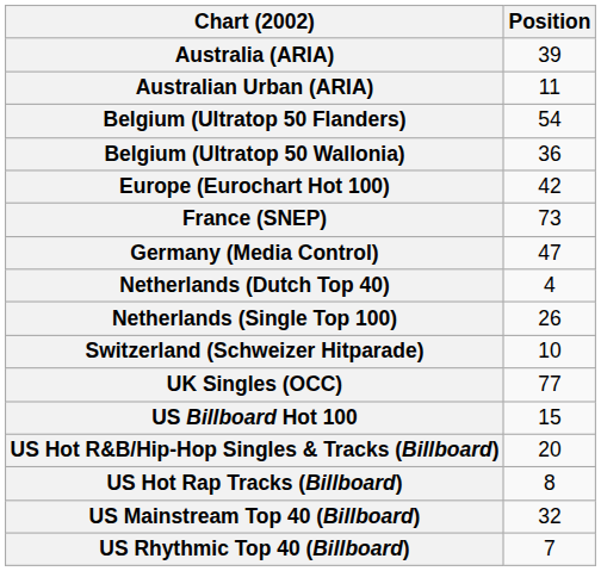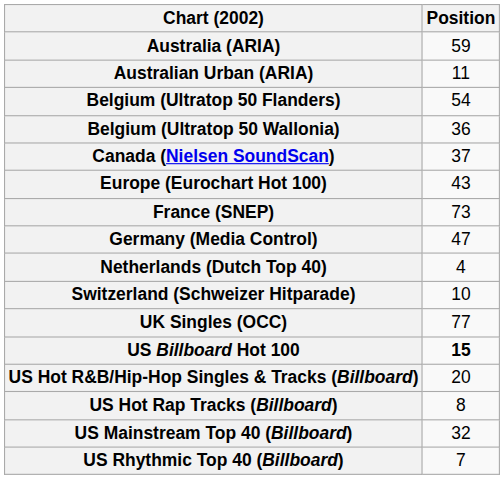 <table class="wikitable sortable plainrowheaders">
 <tr>
 <th scope="col">Chart (2002)</th>
 <th scope="col">Position</th>
 </tr>
 <tr>
 <th scope="row">Australia (ARIA)</th>
-<td align="center">39</td>
+<td align="center">59</td>
 </tr>
 <tr>
 <th scope="row">Australian Urban (ARIA)</th>
 <td align="center">11</td>
 </tr>
 <tr>
 <th scope="row">Belgium (Ultratop 50 Flanders)</th>
 <td align="center">54</td>
 </tr>
 <tr>
 <th scope="row">Belgium (Ultratop 50 Wallonia)</th>
 <td align="center">36</td>
 </tr>
 <tr>
+<th scope="row">Canada (<a href='#'>Nielsen SoundScan</a>)<br></th>
+<td align="center">37</td>
+</tr>
+<tr>
 <th scope="row">Europe (Eurochart Hot 100)</th>
-<td align="center">42</td>
+<td align="center">43</td>
 </tr>
 <tr>
 <th scope="row">France (SNEP)</th>
 <td align="center">73</td>
 </tr>
 <tr>
 <th scope="row">Germany (Media Control)</th>
 <td align="center">47</td>
 </tr>
 <tr>
 <th scope="row">Netherlands (Dutch Top 40)</th>
 <td align="center">4</td>
 </tr>
 <tr>
-<th scope="row">Netherlands (Single Top 100)</th>
-<td align="center">26</td>
-</tr>
-<tr>
 <th scope="row">Switzerland (Schweizer Hitparade)</th>
 <td align="center">10</td>
 </tr>
 <tr>
 <th scope="row">UK Singles (OCC)</th>
 <td align="center">77</td>
 </tr>
 <tr>
 <th scope="row">US <em>Billboard</em> Hot 100</th>
-<td align="center">15</td>
+<td align="center"><strong>15</strong></td>
 </tr>
 <tr>
 <th scope="row">US Hot R&B/Hip-Hop Singles & Tracks (<em>Billboard</em>)</th>
 <td align="center">20</td>
 </tr>
 <tr>
 <th scope="row">US Hot Rap Tracks (<em>Billboard</em>)</th>
 <td align="center">8</td>
 </tr>
 <tr>
 <th scope="row">US Mainstream Top 40 (<em>Billboard</em>)</th>
 <td align="center">32</td>
 </tr>
 <tr>
 <th scope="row">US Rhythmic Top 40 (<em>Billboard</em>)</th>
 <td align="center">7</td>
 </tr>
 </table>
